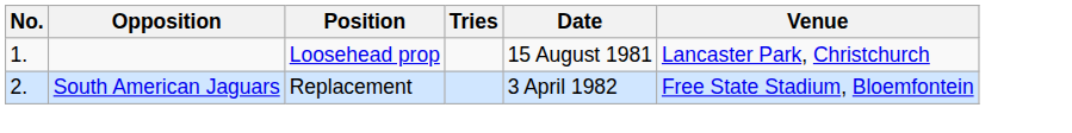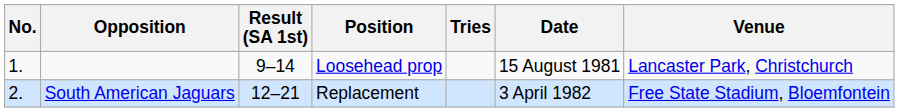 <table class="wikitable unsortable">
 <tr>
 <th>No.</th>
 <th>Opposition</th>
+<th>Result<br>(SA 1st)</th>
 <th>Position</th>
 <th>Tries</th>
 <th>Date</th>
 <th>Venue</th>
 </tr>
 <tr>
 <td>1.</td>
 <td></td>
+<td align="center">9–14</td>
 <td><a href='#'>Loosehead prop</a></td>
 <td></td>
 <td>15 August 1981</td>
 <td><a href='#'>Lancaster Park</a>, <a href='#'>Christchurch</a></td>
 </tr>
 <tr style="background: #D0E6FF;">
 <td>2.</td>
 <td> <a href='#'>South American Jaguars</a></td>
+<td align="center">12–21</td>
 <td>Replacement</td>
 <td></td>
 <td>3 April 1982</td>
 <td><a href='#'>Free State Stadium</a>, <a href='#'>Bloemfontein</a></td>
 </tr>
 </table>
